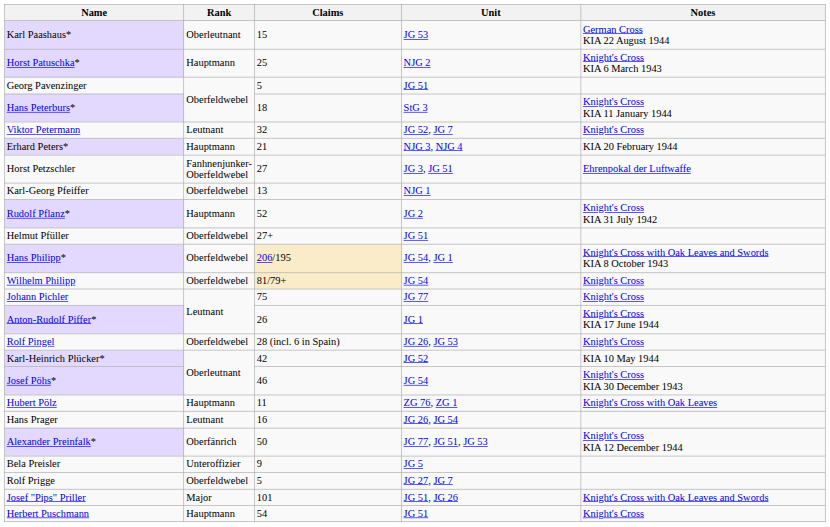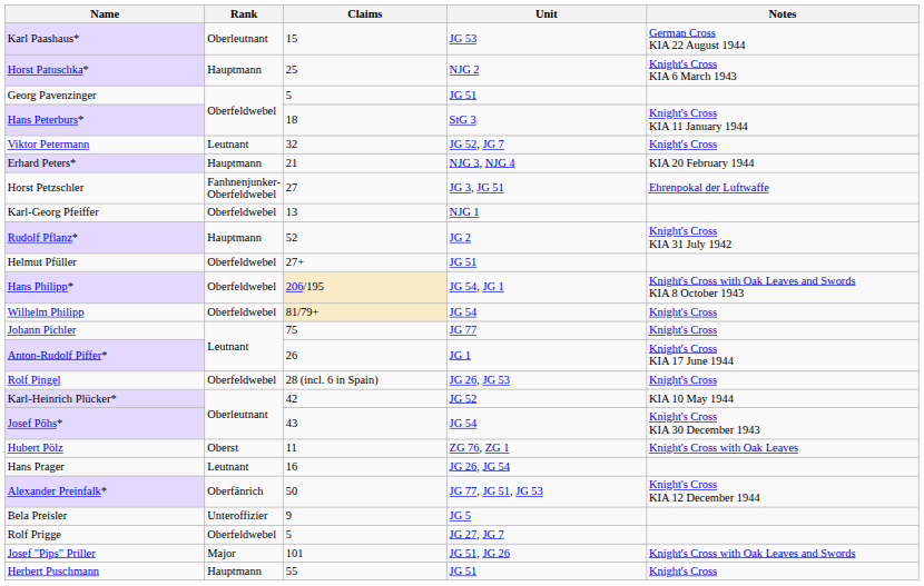 <table class="wikitable" style="width:100%;">
 <tr>
 <th width="22%">Name</th>
 <th width="8%">Rank</th>
 <th width="18%">Claims</th>
 <th width="22%">Unit</th>
 <th width="30%">Notes</th>
 </tr>
 <tr>
 <td style="background:#e3d9ff;" align="left">Karl Paashaus*</td>
 <td>Oberleutnant</td>
 <td>15</td>
 <td><a href='#'>JG 53</a></td>
 <td><a href='#'>German Cross</a><br>KIA 22 August 1944</td>
 </tr>
 <tr>
 <td style="background:#e3d9ff;" align="left"><a href='#'>Horst Patuschka</a>*</td>
 <td>Hauptmann</td>
 <td>25</td>
 <td><a href='#'>NJG 2</a></td>
 <td><a href='#'>Knight's Cross</a><br>KIA 6 March 1943</td>
 </tr>
 <tr>
 <td>Georg Pavenzinger</td>
 <td rowspan="2">Oberfeldwebel</td>
 <td>5</td>
 <td><a href='#'>JG 51</a></td>
 <td></td>
 </tr>
 <tr>
 <td style="background:#e3d9ff;" align="left"><a href='#'>Hans Peterburs</a>*</td>
 <td>18</td>
 <td><a href='#'>StG 3</a></td>
 <td><a href='#'>Knight's Cross</a><br>KIA 11 January 1944</td>
 </tr>
 <tr>
 <td><a href='#'>Viktor Petermann</a></td>
 <td>Leutnant</td>
 <td>32</td>
 <td><a href='#'>JG 52</a>, <a href='#'>JG 7</a></td>
 <td><a href='#'>Knight's Cross</a></td>
 </tr>
 <tr>
 <td style="background:#e3d9ff;" align="left">Erhard Peters*</td>
 <td>Hauptmann</td>
 <td>21</td>
 <td><a href='#'>NJG 3</a>, <a href='#'>NJG 4</a></td>
 <td>KIA 20 February 1944</td>
 </tr>
 <tr>
 <td>Horst Petzschler</td>
 <td>Fanhnenjunker-Oberfeldwebel</td>
 <td>27</td>
 <td><a href='#'>JG 3</a>, <a href='#'>JG 51</a></td>
 <td><a href='#'>Ehrenpokal der Luftwaffe</a></td>
 </tr>
 <tr>
 <td>Karl-Georg Pfeiffer</td>
 <td>Oberfeldwebel</td>
 <td>13</td>
 <td><a href='#'>NJG 1</a></td>
 <td></td>
 </tr>
 <tr>
 <td style="background:#e3d9ff;" align="left"><a href='#'>Rudolf Pflanz</a>*</td>
 <td>Hauptmann</td>
 <td>52</td>
 <td><a href='#'>JG 2</a></td>
 <td><a href='#'>Knight's Cross</a><br>KIA 31 July 1942</td>
 </tr>
 <tr>
 <td>Helmut Pfüller</td>
 <td>Oberfeldwebel</td>
 <td>27+</td>
 <td><a href='#'>JG 51</a></td>
 <td></td>
 </tr>
 <tr>
 <td style="background:#e3d9ff;" align="left"><a href='#'>Hans Philipp</a>*</td>
 <td>Oberfeldwebel</td>
 <td style="background:#faecc8" align="left"><a href='#'>206</a>/195</td>
 <td><a href='#'>JG 54</a>, <a href='#'>JG 1</a></td>
 <td><a href='#'>Knight's Cross with Oak Leaves and Swords</a><br>KIA 8 October 1943</td>
 </tr>
 <tr>
 <td><a href='#'>Wilhelm Philipp</a></td>
 <td>Oberfeldwebel</td>
 <td style="background:#faecc8" align="left">81/79+</td>
 <td><a href='#'>JG 54</a></td>
 <td><a href='#'>Knight's Cross</a></td>
 </tr>
 <tr>
 <td><a href='#'>Johann Pichler</a></td>
 <td rowspan="2">Leutnant</td>
 <td>75</td>
 <td><a href='#'>JG 77</a></td>
 <td><a href='#'>Knight's Cross</a></td>
 </tr>
 <tr>
 <td style="background:#e3d9ff;" align="left"><a href='#'>Anton-Rudolf Piffer</a>*</td>
 <td>26</td>
 <td><a href='#'>JG 1</a></td>
 <td><a href='#'>Knight's Cross</a><br>KIA 17 June 1944</td>
 </tr>
 <tr>
 <td><a href='#'>Rolf Pingel</a></td>
 <td>Oberfeldwebel</td>
 <td>28 (incl. 6 in Spain)</td>
 <td><a href='#'>JG 26</a>, <a href='#'>JG 53</a></td>
 <td><a href='#'>Knight's Cross</a></td>
 </tr>
 <tr>
 <td style="background:#e3d9ff;" align="left">Karl-Heinrich Plücker*</td>
 <td rowspan="2">Oberleutnant</td>
 <td>42</td>
 <td><a href='#'>JG 52</a></td>
 <td>KIA 10 May 1944</td>
 </tr>
 <tr>
 <td style="background:#e3d9ff;" align="left"><a href='#'>Josef Pöhs</a>*</td>
-<td>46</td>
+<td>43</td>
 <td><a href='#'>JG 54</a></td>
 <td><a href='#'>Knight's Cross</a><br>KIA 30 December 1943</td>
 </tr>
 <tr>
 <td><a href='#'>Hubert Pölz</a></td>
-<td>Hauptmann</td>
+<td>Oberst</td>
 <td>11</td>
 <td><a href='#'>ZG 76</a>, <a href='#'>ZG 1</a></td>
 <td><a href='#'>Knight's Cross with Oak Leaves</a></td>
 </tr>
 <tr>
 <td>Hans Prager</td>
 <td>Leutnant</td>
 <td>16</td>
 <td><a href='#'>JG 26</a>, <a href='#'>JG 54</a></td>
 <td></td>
 </tr>
 <tr>
 <td style="background:#e3d9ff;" align="left"><a href='#'>Alexander Preinfalk</a>*</td>
 <td>Oberfänrich</td>
 <td>50</td>
 <td><a href='#'>JG 77</a>, <a href='#'>JG 51</a>, <a href='#'>JG 53</a></td>
 <td><a href='#'>Knight's Cross</a><br>KIA 12 December 1944</td>
 </tr>
 <tr>
 <td>Bela Preisler</td>
 <td>Unteroffizier</td>
 <td>9</td>
 <td><a href='#'>JG 5</a></td>
 <td></td>
 </tr>
 <tr>
 <td>Rolf Prigge</td>
 <td>Oberfeldwebel</td>
 <td>5</td>
 <td><a href='#'>JG 27</a>, <a href='#'>JG 7</a></td>
 <td></td>
 </tr>
 <tr>
 <td><a href='#'>Josef "Pips" Priller</a></td>
 <td>Major</td>
 <td>101</td>
 <td><a href='#'>JG 51</a>, <a href='#'>JG 26</a></td>
 <td><a href='#'>Knight's Cross with Oak Leaves and Swords</a></td>
 </tr>
 <tr>
 <td><a href='#'>Herbert Puschmann</a></td>
 <td>Hauptmann</td>
-<td>54</td>
+<td>55</td>
 <td><a href='#'>JG 51</a></td>
 <td><a href='#'>Knight's Cross</a></td>
 </tr>
 </table>
